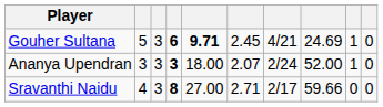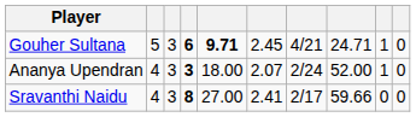 <table class="wikitable sortable" style="text-align: center;">
 <tr>
 <th class="unsortable">Player</th>
 <th></th>
 <th></th>
 <th></th>
 <th></th>
 <th></th>
 <th></th>
 <th></th>
 <th></th>
 <th></th>
 </tr>
 <tr>
 <td style="text-align:left"><a href='#'>Gouher Sultana</a></td>
 <td style="text-align:left">5</td>
 <td>3</td>
 <td><strong>6</strong></td>
 <td><strong>9.71</strong></td>
 <td>2.45</td>
 <td>4/21</td>
-<td>24.69</td>
+<td>24.71</td>
 <td>1</td>
 <td>0</td>
 </tr>
 <tr>
 <td style="text-align:left">Ananya Upendran</td>
-<td style="text-align:left">3</td>
+<td style="text-align:left">4</td>
 <td>3</td>
 <td><strong>3</strong></td>
 <td>18.00</td>
 <td>2.07</td>
 <td>2/24</td>
 <td>52.00</td>
 <td>1</td>
 <td>0</td>
 </tr>
 <tr>
 <td style="text-align:left"><a href='#'>Sravanthi Naidu</a></td>
 <td style="text-align:left">4</td>
 <td>3</td>
 <td><strong>8</strong></td>
 <td>27.00</td>
-<td>2.71</td>
+<td>2.41</td>
 <td>2/17</td>
 <td>59.66</td>
 <td>0</td>
 <td>0</td>
 </tr>
 </table>
